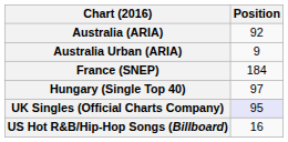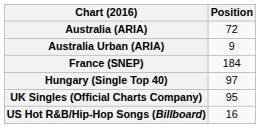 <table class="wikitable sortable plainrowheaders" style="text-align:center;">
 <tr>
 <th scope="col">Chart (2016)</th>
 <th scope="col">Position</th>
 </tr>
 <tr>
 <th scope="row">Australia (ARIA)</th>
-<td>92</td>
+<td>72</td>
 </tr>
 <tr>
 <th scope="row">Australia Urban (ARIA)</th>
 <td>9</td>
 </tr>
 <tr>
 <th scope="row">France (SNEP)</th>
 <td>184</td>
 </tr>
 <tr>
 <th scope="row">Hungary (Single Top 40)</th>
 <td>97</td>
 </tr>
 <tr>
 <th scope="row">UK Singles (Official Charts Company)</th>
-<td style="background: lavender;">95</td>
+<td>95</td>
 </tr>
 <tr>
 <th scope="row">US Hot R&B/Hip-Hop Songs (<em>Billboard</em>)</th>
 <td>16</td>
 </tr>
 </table>
